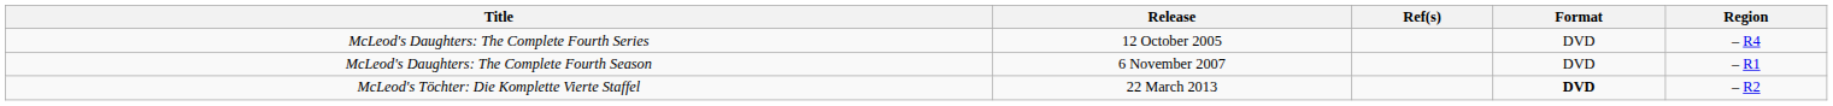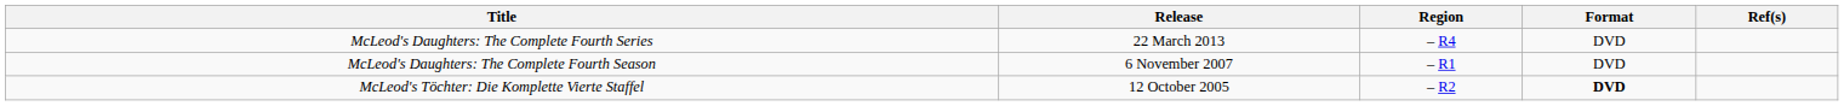 <table class="wikitable" style="width:99%; text-align:center;">
 <tr>
 <th>Title</th>
 <th>Release</th>
+<th>Region</th>
+<th>Format</th>
 <th>Ref(s)</th>
-<th>Format</th>
-<th>Region</th>
 </tr>
 <tr>
 <td><em>McLeod's Daughters: The Complete Fourth Series</em></td>
-<td>12 October 2005</td>
+<td>22 March 2013</td>
+<td> – <a href='#'>R4</a></td>
+<td>DVD</td>
 <td></td>
-<td>DVD</td>
-<td> – <a href='#'>R4</a></td>
 </tr>
 <tr>
 <td><em>McLeod's Daughters: The Complete Fourth Season</em></td>
 <td>6 November 2007</td>
+<td> – <a href='#'>R1</a></td>
+<td>DVD</td>
 <td></td>
-<td>DVD</td>
-<td> – <a href='#'>R1</a></td>
 </tr>
 <tr>
 <td><em>McLeod's Töchter: Die Komplette Vierte Staffel</em></td>
-<td>22 March 2013</td>
+<td>12 October 2005</td>
+<td> – <a href='#'>R2</a></td>
+<td><strong>DVD</strong></td>
 <td></td>
-<td><strong>DVD</strong></td>
-<td> – <a href='#'>R2</a></td>
 </tr>
 </table>
